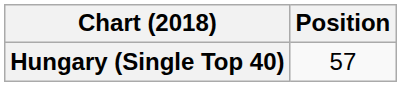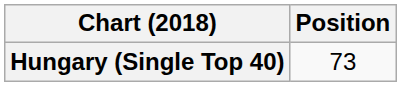 <table class="wikitable plainrowheaders sortable" style="text-align:center">
 <tr>
 <th scope="col">Chart (2018)</th>
 <th scope="col">Position</th>
 </tr>
 <tr>
 <th scope="row">Hungary (Single Top 40)</th>
-<td>57</td>
+<td>73</td>
 </tr>
 </table>
